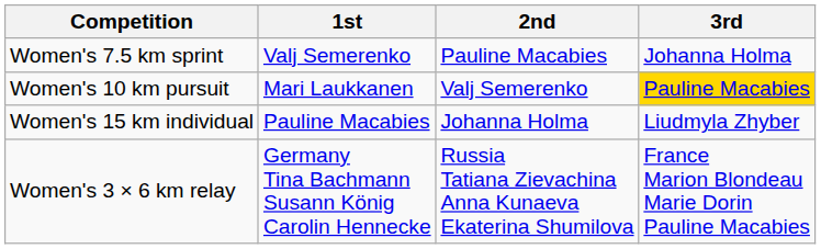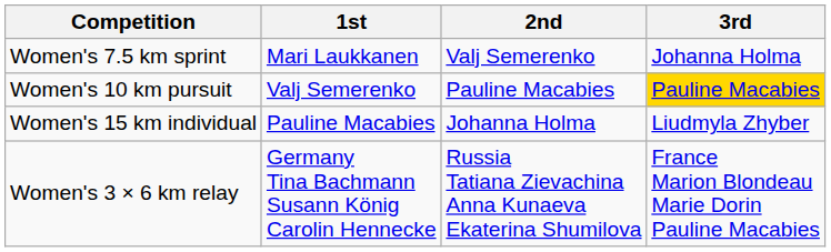 <table class="wikitable">
 <tr>
 <th>Competition</th>
 <th>1st</th>
 <th>2nd</th>
 <th>3rd</th>
 </tr>
 <tr>
 <td>Women's 7.5 km sprint</td>
+<td> <a href='#'>Mari Laukkanen</a></td>
 <td> <a href='#'>Valj Semerenko</a></td>
-<td> <a href='#'>Pauline Macabies</a></td>
 <td> <a href='#'>Johanna Holma</a></td>
 </tr>
 <tr>
 <td>Women's 10 km pursuit</td>
-<td> <a href='#'>Mari Laukkanen</a></td>
 <td> <a href='#'>Valj Semerenko</a></td>
+<td> <a href='#'>Pauline Macabies</a></td>
 <td style="background: gold;"> <a href='#'>Pauline Macabies</a></td>
 </tr>
 <tr>
 <td>Women's 15 km individual</td>
 <td> <a href='#'>Pauline Macabies</a></td>
 <td> <a href='#'>Johanna Holma</a></td>
 <td> <a href='#'>Liudmyla Zhyber</a></td>
 </tr>
 <tr>
 <td>Women's 3 × 6 km relay</td>
 <td> <a href='#'>Germany</a><br><a href='#'>Tina Bachmann</a><br><a href='#'>Susann König</a><br><a href='#'>Carolin Hennecke</a></td>
 <td> <a href='#'>Russia</a><br><a href='#'>Tatiana Zievachina</a><br><a href='#'>Anna Kunaeva</a><br><a href='#'>Ekaterina Shumilova</a></td>
 <td> <a href='#'>France</a><br><a href='#'>Marion Blondeau</a><br><a href='#'>Marie Dorin</a><br><a href='#'>Pauline Macabies</a></td>
 </tr>
 </table>
